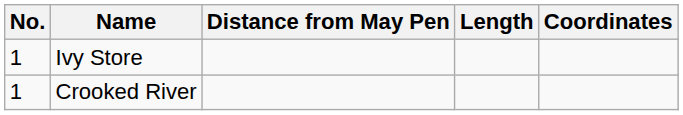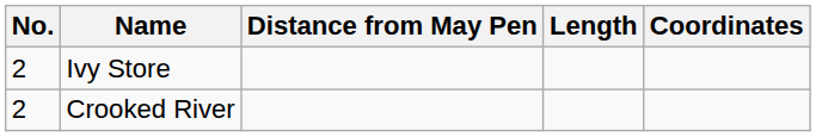 <table class="wikitable sortable">
 <tr>
 <th>No.</th>
 <th>Name</th>
 <th>Distance from May Pen</th>
 <th>Length</th>
 <th>Coordinates</th>
 </tr>
 <tr>
-<td>1</td>
+<td>2</td>
 <td>Ivy Store</td>
 <td></td>
 <td></td>
 <td></td>
 </tr>
 <tr>
-<td>1</td>
+<td>2</td>
 <td>Crooked River</td>
 <td></td>
 <td></td>
 <td></td>
 </tr>
 </table>
